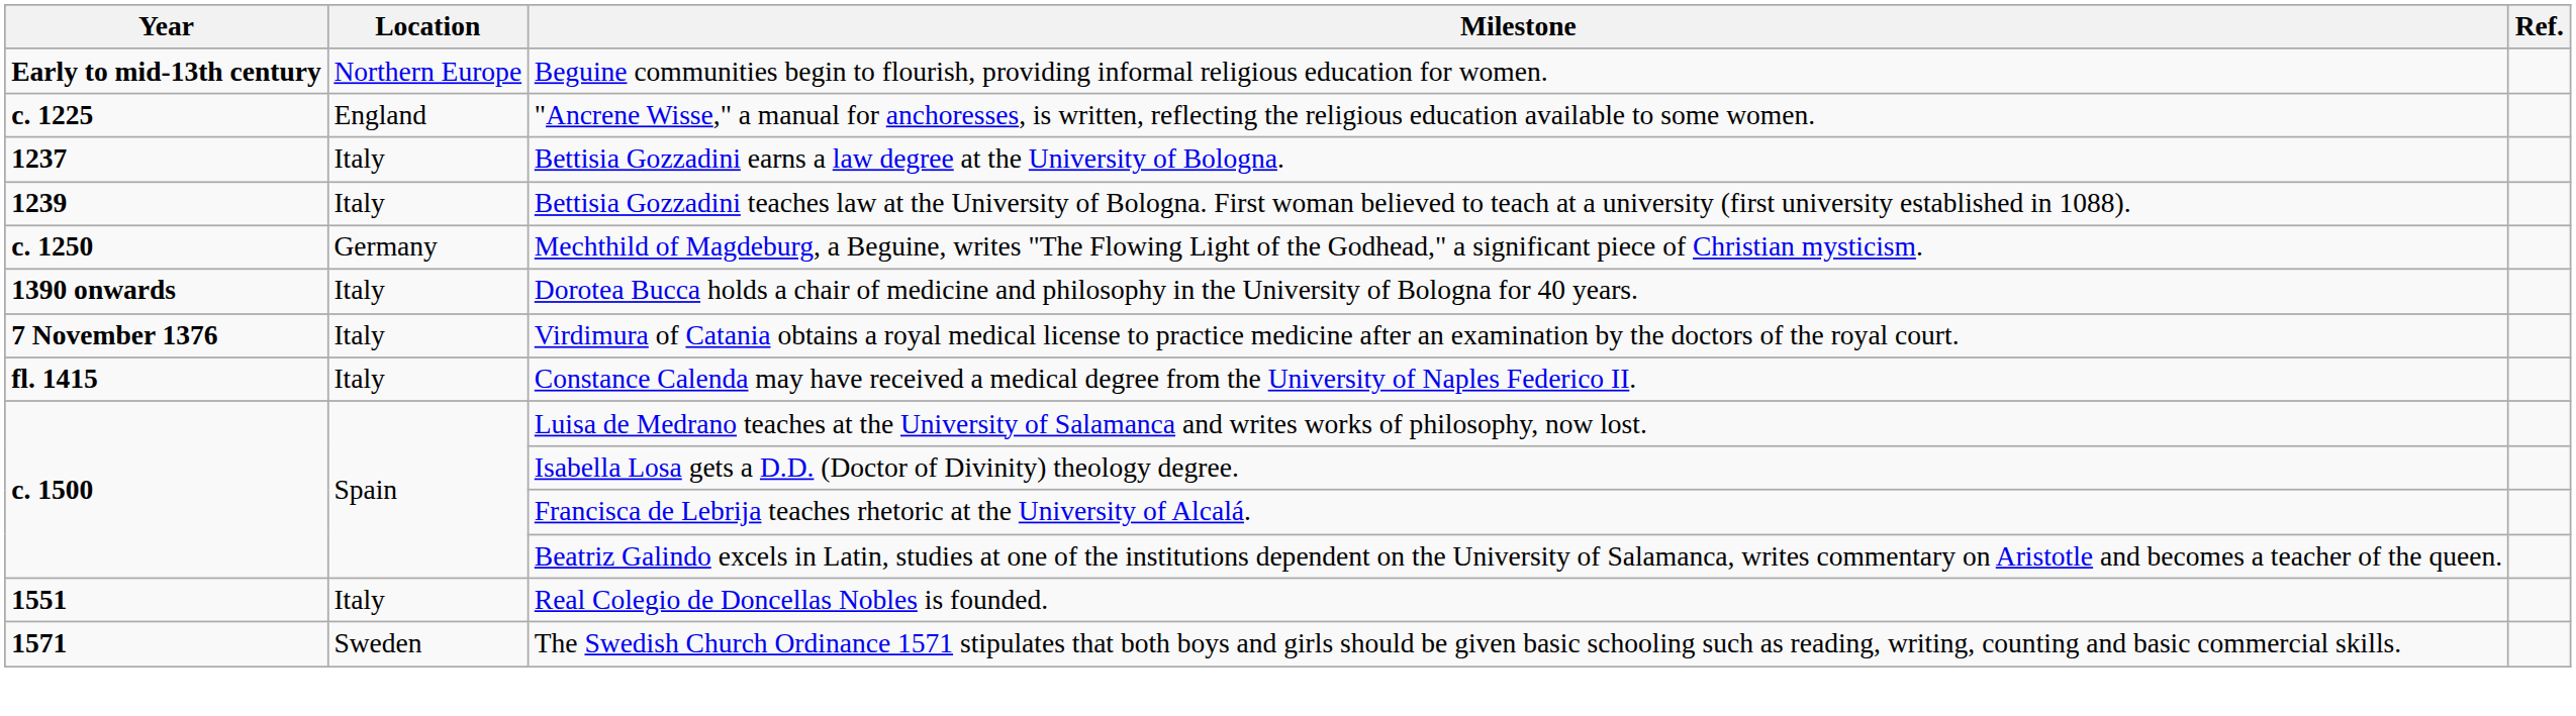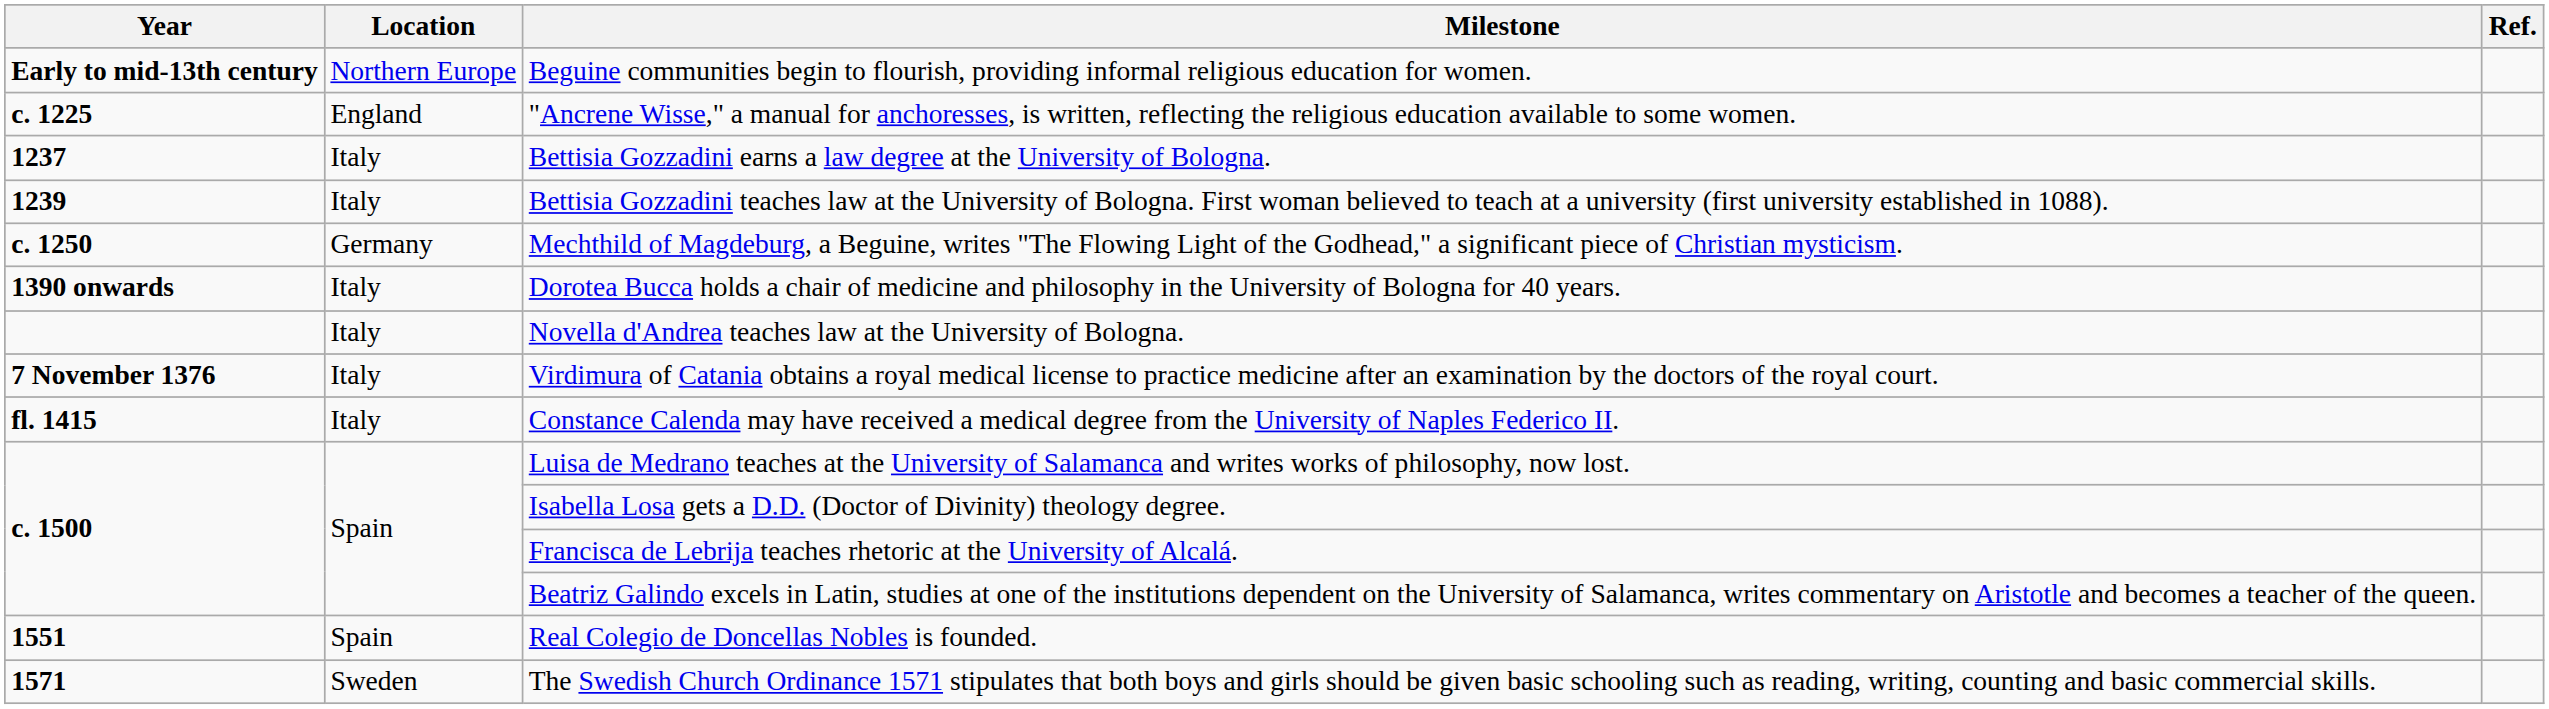 <table class="wikitable sortable">
 <tr>
 <th>Year</th>
 <th>Location</th>
 <th>Milestone</th>
 <th class=unsortable>Ref.</th>
 </tr>
 <tr>
 <td><strong>Early to mid-13th century</strong></td>
 <td><a href='#'>Northern Europe</a></td>
 <td><a href='#'>Beguine</a> communities begin to flourish, providing informal religious education for women.</td>
 <td></td>
 </tr>
 <tr>
 <td><strong>c. 1225</strong></td>
 <td>England</td>
 <td>"<a href='#'>Ancrene Wisse</a>," a manual for <a href='#'>anchoresses</a>, is written, reflecting the religious education available to some women.</td>
 <td></td>
 </tr>
 <tr>
 <td><strong>1237</strong></td>
 <td>Italy</td>
 <td><a href='#'>Bettisia Gozzadini</a> earns a <a href='#'>law degree</a> at the <a href='#'>University of Bologna</a>.</td>
 <td></td>
 </tr>
 <tr>
 <td><strong>1239</strong></td>
 <td>Italy</td>
 <td><a href='#'>Bettisia Gozzadini</a> teaches law at the University of Bologna. First woman believed to teach at a university (first university established in 1088).</td>
 <td></td>
 </tr>
 <tr>
 <td><strong>c. 1250</strong></td>
 <td>Germany</td>
 <td><a href='#'>Mechthild of Magdeburg</a>, a Beguine, writes "The Flowing Light of the Godhead," a significant piece of <a href='#'>Christian mysticism</a>.</td>
 <td></td>
 </tr>
 <tr>
 <td><strong>1390 onwards</strong></td>
 <td>Italy</td>
 <td><a href='#'>Dorotea Bucca</a> holds a chair of medicine and philosophy in the University of Bologna for 40 years.</td>
 <td></td>
 </tr>
 <tr>
+<td></td>
+<td>Italy</td>
+<td><a href='#'>Novella d'Andrea</a> teaches law at the University of Bologna.</td>
+<td></td>
+</tr>
+<tr>
 <td><strong>7 November 1376</strong></td>
 <td>Italy</td>
 <td><a href='#'>Virdimura</a> of <a href='#'>Catania</a> obtains a royal medical license to practice medicine after an examination by the doctors of the royal court.</td>
 <td></td>
 </tr>
 <tr>
 <td><strong>fl. 1415</strong></td>
 <td>Italy</td>
 <td><a href='#'>Constance Calenda</a> may have received a medical degree from the <a href='#'>University of Naples Federico II</a>.</td>
 <td></td>
 </tr>
 <tr>
 <td rowspan="4"><strong>c. 1500</strong></td>
 <td rowspan="4">Spain</td>
 <td><a href='#'>Luisa de Medrano</a> teaches at the <a href='#'>University of Salamanca</a> and writes works of philosophy, now lost.</td>
 <td></td>
 </tr>
 <tr>
 <td><a href='#'>Isabella Losa</a> gets a <a href='#'>D.D.</a> (Doctor of Divinity) theology degree.</td>
 <td></td>
 </tr>
 <tr>
 <td><a href='#'>Francisca de Lebrija</a> teaches rhetoric at the <a href='#'>University of Alcalá</a>.</td>
 <td></td>
 </tr>
 <tr>
 <td><a href='#'>Beatriz Galindo</a> excels in Latin, studies at one of the institutions dependent on the University of Salamanca, writes commentary on <a href='#'>Aristotle</a> and becomes a teacher of the queen.</td>
 <td></td>
 </tr>
 <tr>
 <td><strong>1551</strong></td>
-<td>Italy</td>
+<td>Spain</td>
 <td><a href='#'>Real Colegio de Doncellas Nobles</a> is founded.</td>
 <td></td>
 </tr>
 <tr>
 <td><strong>1571</strong></td>
 <td>Sweden</td>
 <td>The <a href='#'>Swedish Church Ordinance 1571</a> stipulates that both boys and girls should be given basic schooling such as reading, writing, counting and basic commercial skills.</td>
 <td></td>
 </tr>
 </table>
